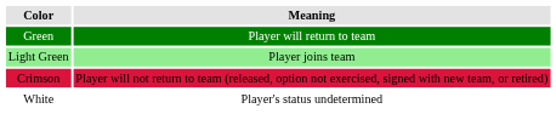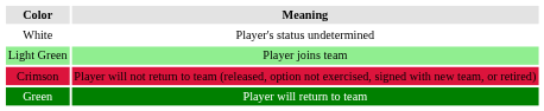 <table border="0" cellspacing="3" cellpadding="3">
 <tr style="background: #e3e3e3;">
 <th>Color</th>
 <th>Meaning</th>
 </tr>
-<tr style="background:#008000; color:white;text-align:center;">
-<td>Green</td>
-<td>Player will return to team</td>
+<tr style="text-align:center;">
+<td>White</td>
+<td>Player's status undetermined</td>
 </tr>
 <tr style="background:lightgreen;text-align:center;">
 <td>Light Green</td>
 <td>Player joins team</td>
 </tr>
 <tr style="background:crimson;text-align:center;">
 <td>Crimson</td>
 <td>Player will not return to team (released, option not exercised, signed with new team, or retired)</td>
 </tr>
-<tr style="text-align:center;">
-<td>White</td>
-<td>Player's status undetermined</td>
+<tr style="background:#008000; color:white;text-align:center;">
+<td>Green</td>
+<td>Player will return to team</td>
 </tr>
 <tr style="text-align:center;">
 </tr>
 </table>
